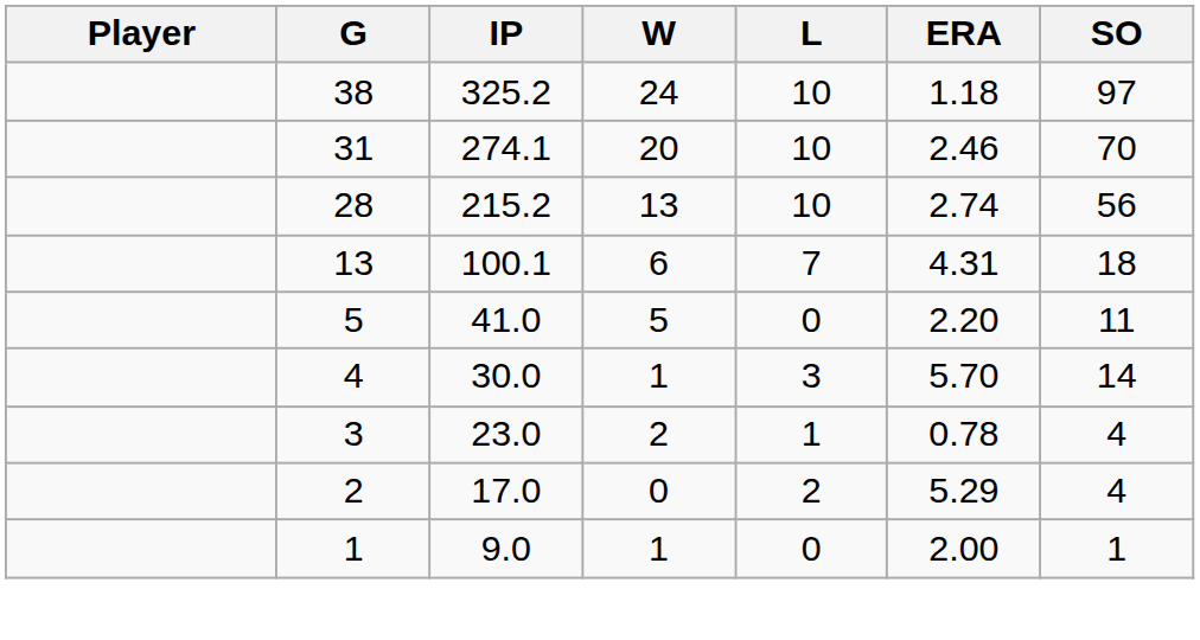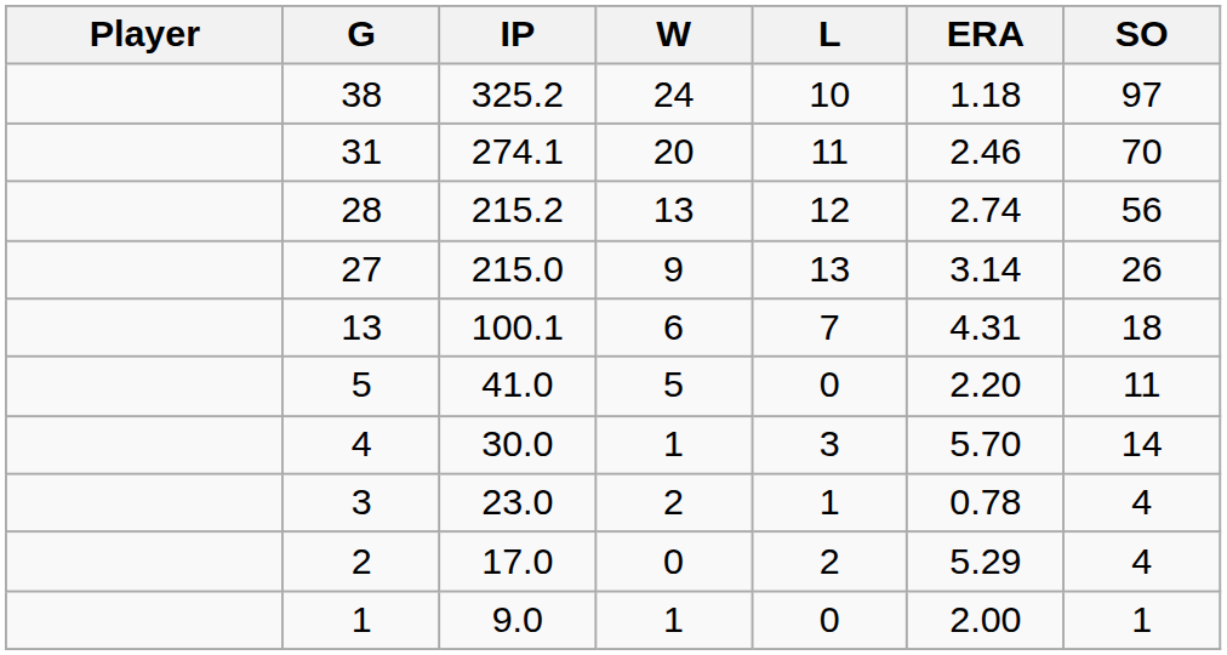 <table class="wikitable sortable">
 <tr>
 <th bgcolor="#DDDDFF" width="16%">Player</th>
 <th bgcolor="#DDDDFF" width="9%">G</th>
 <th bgcolor="#DDDDFF" width="9%">IP</th>
 <th bgcolor="#DDDDFF" width="9%">W</th>
 <th bgcolor="#DDDDFF" width="9%">L</th>
 <th bgcolor="#DDDDFF" width="9%">ERA</th>
 <th bgcolor="#DDDDFF" width="9%">SO</th>
 </tr>
 <tr align="center">
 <td></td>
 <td>38</td>
 <td>325.2</td>
 <td>24</td>
 <td>10</td>
 <td>1.18</td>
 <td>97</td>
 </tr>
 <tr align="center">
 <td></td>
 <td>31</td>
 <td>274.1</td>
 <td>20</td>
-<td>10</td>
+<td>11</td>
 <td>2.46</td>
 <td>70</td>
 </tr>
 <tr align="center">
 <td></td>
 <td>28</td>
 <td>215.2</td>
 <td>13</td>
-<td>10</td>
+<td>12</td>
 <td>2.74</td>
 <td>56</td>
+</tr>
+<tr align="center">
+<td></td>
+<td>27</td>
+<td>215.0</td>
+<td>9</td>
+<td>13</td>
+<td>3.14</td>
+<td>26</td>
 </tr>
 <tr align="center">
 <td></td>
 <td>13</td>
 <td>100.1</td>
 <td>6</td>
 <td>7</td>
 <td>4.31</td>
 <td>18</td>
 </tr>
 <tr align="center">
 <td></td>
 <td>5</td>
 <td>41.0</td>
 <td>5</td>
 <td>0</td>
 <td>2.20</td>
 <td>11</td>
 </tr>
 <tr align="center">
 <td></td>
 <td>4</td>
 <td>30.0</td>
 <td>1</td>
 <td>3</td>
 <td>5.70</td>
 <td>14</td>
 </tr>
 <tr align="center">
 <td></td>
 <td>3</td>
 <td>23.0</td>
 <td>2</td>
 <td>1</td>
 <td>0.78</td>
 <td>4</td>
 </tr>
 <tr align="center">
 <td></td>
 <td>2</td>
 <td>17.0</td>
 <td>0</td>
 <td>2</td>
 <td>5.29</td>
 <td>4</td>
 </tr>
 <tr align="center">
 <td></td>
 <td>1</td>
 <td>9.0</td>
 <td>1</td>
 <td>0</td>
 <td>2.00</td>
 <td>1</td>
 </tr>
 </table>
